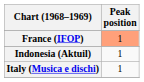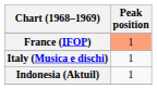 <table class="wikitable sortable plainrowheaders" style="text-align:center">
 <tr>
 <th>Chart (1968–1969)</th>
 <th>Peak<br>position</th>
 </tr>
 <tr>
 </tr>
 <tr>
 </tr>
 <tr>
 <th scope="row">France (<a href='#'>IFOP</a>)</th>
 <td style="background: lightsalmon;">1</td>
 </tr>
 <tr>
 </tr>
 <tr>
 </tr>
 <tr>
-<th scope="row">Indonesia (Aktuil)</th>
+<th scope="row">Italy (<a href='#'>Musica e dischi</a>)</th>
 <td>1</td>
 </tr>
 <tr>
-<th scope="row">Italy (<a href='#'>Musica e dischi</a>)</th>
+<th scope="row">Indonesia (Aktuil)</th>
 <td>1</td>
 </tr>
 <tr>
 </tr>
 <tr>
 </tr>
 <tr>
 </tr>
 <tr>
 </tr>
 </table>
